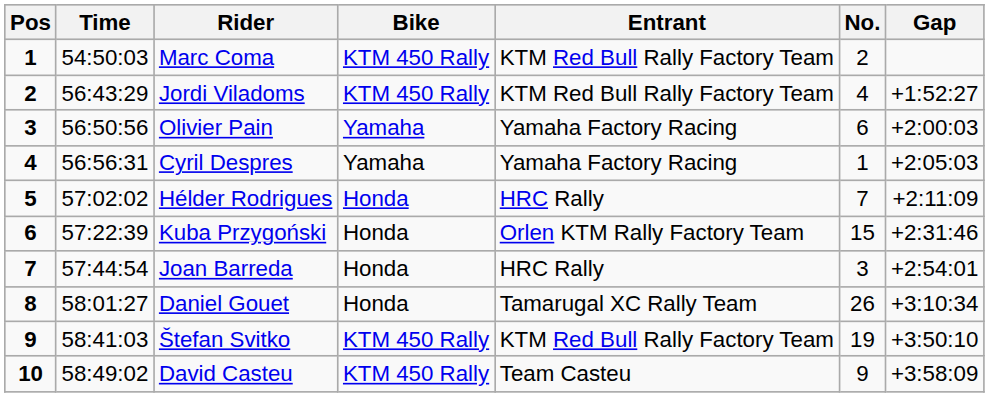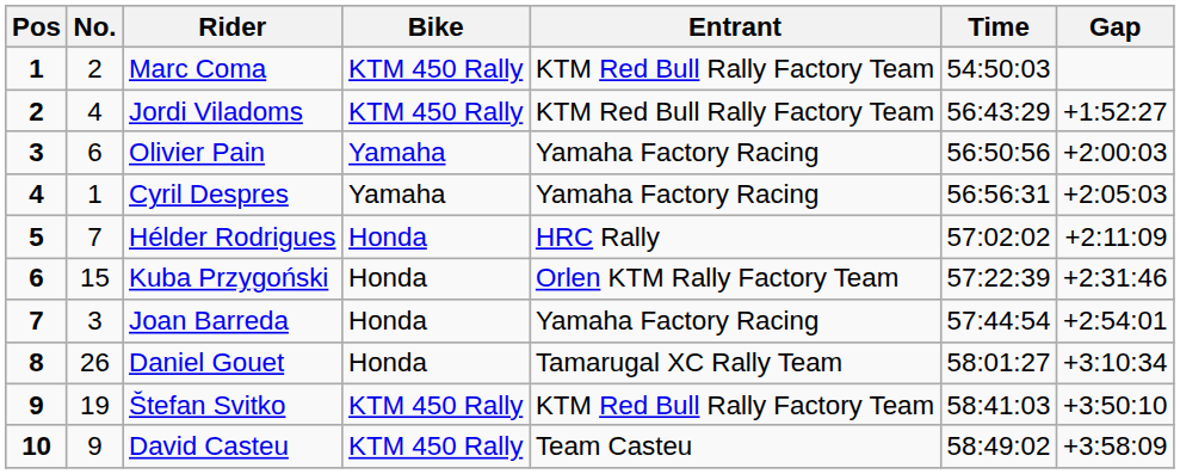 <table class="wikitable" style="font-size:85%;">
 <tr>
 <th>Pos</th>
-<th>Time</th>
+<th>No.</th>
 <th>Rider</th>
 <th>Bike</th>
 <th>Entrant</th>
-<th>No.</th>
+<th>Time</th>
 <th>Gap</th>
 </tr>
 <tr>
 <td align=center><strong>1</strong></td>
-<td>54:50:03</td>
+<td align=center>2</td>
 <td> <a href='#'>Marc Coma</a></td>
 <td><a href='#'>KTM 450 Rally</a></td>
 <td>KTM <a href='#'>Red Bull</a> Rally Factory Team</td>
-<td align=center>2</td>
+<td>54:50:03</td>
 <td></td>
 </tr>
 <tr>
 <td align=center><strong>2</strong></td>
-<td>56:43:29</td>
+<td align=center>4</td>
 <td> <a href='#'>Jordi Viladoms</a></td>
 <td><a href='#'>KTM 450 Rally</a></td>
 <td>KTM Red Bull Rally Factory Team</td>
-<td align=center>4</td>
+<td>56:43:29</td>
 <td align=right>+1:52:27</td>
 </tr>
 <tr>
 <td align=center><strong>3</strong></td>
-<td>56:50:56</td>
+<td align=center>6</td>
 <td> <a href='#'>Olivier Pain</a></td>
 <td><a href='#'>Yamaha</a></td>
 <td>Yamaha Factory Racing</td>
-<td align=center>6</td>
+<td>56:50:56</td>
 <td align=right>+2:00:03</td>
 </tr>
 <tr>
 <td align=center><strong>4</strong></td>
-<td>56:56:31</td>
+<td align=center>1</td>
 <td> <a href='#'>Cyril Despres</a></td>
 <td>Yamaha</td>
 <td>Yamaha Factory Racing</td>
-<td align=center>1</td>
+<td>56:56:31</td>
 <td align=right>+2:05:03</td>
 </tr>
 <tr>
 <td align=center><strong>5</strong></td>
-<td>57:02:02</td>
+<td align=center>7</td>
 <td> <a href='#'>Hélder Rodrigues</a></td>
 <td><a href='#'>Honda</a></td>
 <td><a href='#'>HRC</a> Rally</td>
-<td align=center>7</td>
+<td>57:02:02</td>
 <td align=right>+2:11:09</td>
 </tr>
 <tr>
 <td align=center><strong>6</strong></td>
-<td>57:22:39</td>
+<td align=center>15</td>
 <td> <a href='#'>Kuba Przygoński</a></td>
 <td>Honda</td>
 <td><a href='#'>Orlen</a> KTM Rally Factory Team</td>
-<td align=center>15</td>
+<td>57:22:39</td>
 <td align=right>+2:31:46</td>
 </tr>
 <tr>
 <td align=center><strong>7</strong></td>
-<td>57:44:54</td>
+<td align=center>3</td>
 <td> <a href='#'>Joan Barreda</a></td>
 <td>Honda</td>
-<td>HRC Rally</td>
-<td align=center>3</td>
+<td>Yamaha Factory Racing</td>
+<td>57:44:54</td>
 <td align=right>+2:54:01</td>
 </tr>
 <tr>
 <td align=center><strong>8</strong></td>
-<td>58:01:27</td>
+<td align=center>26</td>
 <td> <a href='#'>Daniel Gouet</a></td>
 <td>Honda</td>
 <td>Tamarugal XC Rally Team</td>
-<td align=center>26</td>
+<td>58:01:27</td>
 <td align=right>+3:10:34</td>
 </tr>
 <tr>
 <td align=center><strong>9</strong></td>
-<td>58:41:03</td>
+<td align=center>19</td>
 <td> <a href='#'>Štefan Svitko</a></td>
 <td><a href='#'>KTM 450 Rally</a></td>
 <td>KTM <a href='#'>Red Bull</a> Rally Factory Team</td>
-<td align=center>19</td>
+<td>58:41:03</td>
 <td align=right>+3:50:10</td>
 </tr>
 <tr>
 <td align=center><strong>10</strong></td>
-<td>58:49:02</td>
+<td align=center>9</td>
 <td> <a href='#'>David Casteu</a></td>
 <td><a href='#'>KTM 450 Rally</a></td>
 <td>Team Casteu</td>
-<td align=center>9</td>
+<td>58:49:02</td>
 <td align=right>+3:58:09</td>
 </tr>
 </table>
